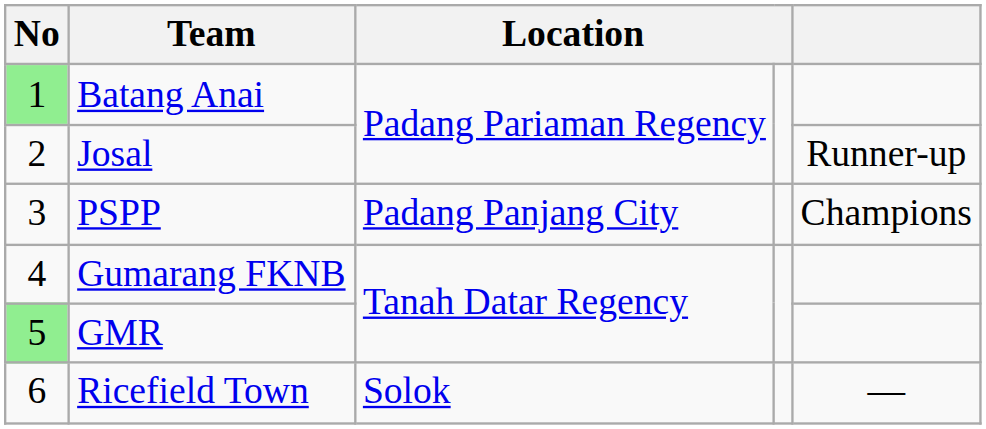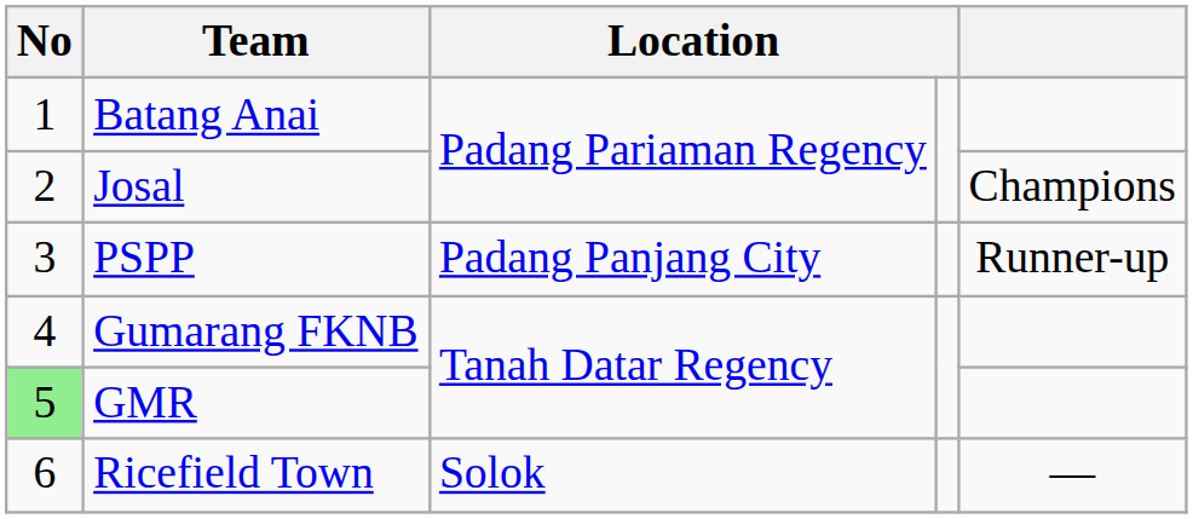 <table class="wikitable sortable" style="font-size:100%;">
 <tr>
 <th>No</th>
 <th>Team</th>
 <th colspan="2">Location</th>
 <th></th>
 </tr>
 <tr>
-<td align="center" style="background: lightgreen;">1</td>
+<td align="center">1</td>
 <td><a href='#'>Batang Anai</a></td>
 <td rowspan="2"><a href='#'>Padang Pariaman Regency</a></td>
 <td rowspan="2"></td>
 <td align="center"></td>
 </tr>
 <tr>
 <td align="center">2</td>
 <td><a href='#'>Josal</a></td>
-<td align="center">Runner-up</td>
+<td align="center">Champions</td>
 </tr>
 <tr>
 <td align="center">3</td>
 <td><a href='#'>PSPP</a></td>
 <td><a href='#'>Padang Panjang City</a></td>
 <td></td>
-<td align="center">Champions</td>
+<td align="center">Runner-up</td>
 </tr>
 <tr>
 <td align="center">4</td>
 <td><a href='#'>Gumarang FKNB</a></td>
 <td rowspan="2"><a href='#'>Tanah Datar Regency</a></td>
 <td rowspan="2"></td>
 <td align="center"></td>
 </tr>
 <tr>
 <td align="center" style="background: lightgreen;">5</td>
 <td><a href='#'>GMR</a></td>
 <td align="center"></td>
 </tr>
 <tr>
 <td align="center">6</td>
 <td><a href='#'>Ricefield Town</a></td>
 <td rowspan="2"><a href='#'>Solok</a></td>
 <td rowspan="2"></td>
 <td align="center">—</td>
 </tr>
 </table>
